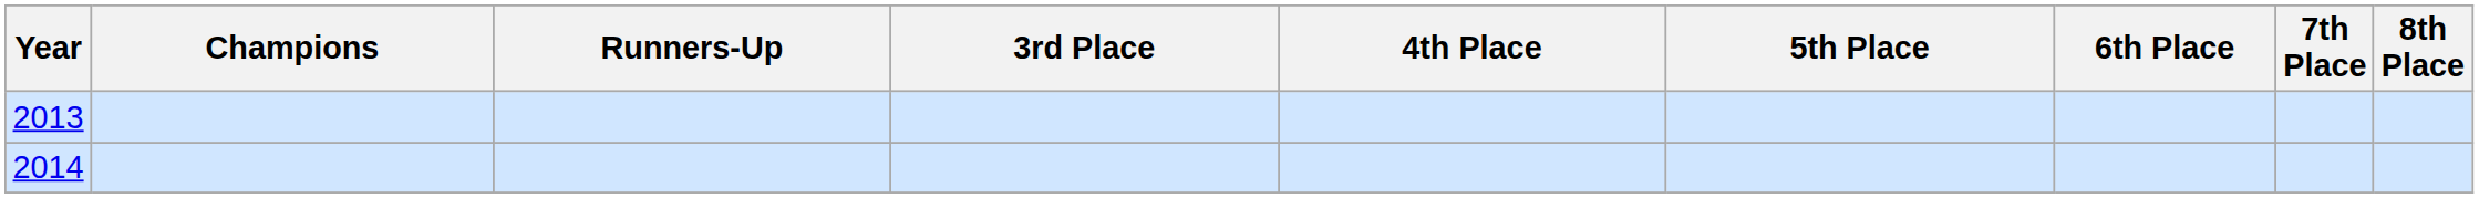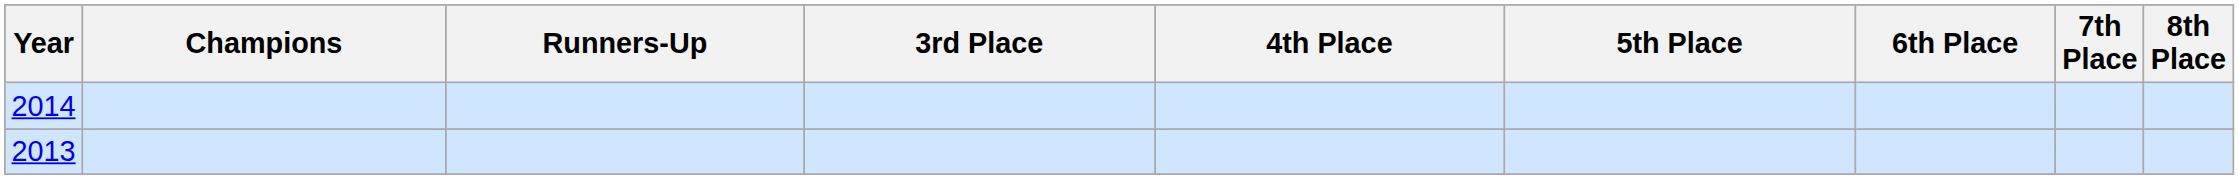 <table class="wikitable" width="98%" style="text-align:center;">
 <tr>
 <th>Year</th>
 <th width=18%>Champions</th>
 <th width=18%>Runners-Up</th>
 <th width=18%>3rd Place</th>
 <th width=18%>4th Place</th>
 <th width=18%>5th Place</th>
 <th width=18%>6th Place</th>
 <th width=18%>7th Place</th>
 <th width=18%>8th Place</th>
 </tr>
 <tr style="background: #D0E6FF;">
+<td><a href='#'>2014</a></td>
+<td></td>
+<td></td>
+<td></td>
+<td></td>
+<td></td>
+<td></td>
+<td></td>
+<td></td>
+</tr>
+<tr style="background: #D0E6FF;">
 <td><a href='#'>2013</a></td>
 <td></td>
 <td></td>
 <td></td>
 <td></td>
 <td></td>
 <td></td>
 <td></td>
 <td></td>
 </tr>
-<tr style="background: #D0E6FF;">
-<td><a href='#'>2014</a></td>
-<td></td>
-<td></td>
-<td></td>
-<td></td>
-<td></td>
-<td></td>
-<td></td>
-<td></td>
-</tr>
 </table>
